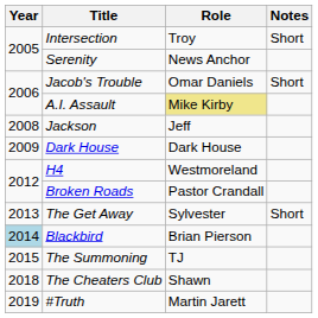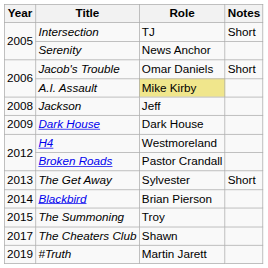 <table class="wikitable plainrowheaders sortable" style="margin-right: 0;">
 <tr>
 <th>Year</th>
 <th>Title</th>
 <th>Role</th>
 <th>Notes</th>
 </tr>
 <tr>
 <td rowspan="2">2005</td>
 <td><em>Intersection</em></td>
-<td>Troy</td>
+<td>TJ</td>
 <td>Short</td>
 </tr>
 <tr>
 <td><em>Serenity</em></td>
 <td>News Anchor</td>
 <td></td>
 </tr>
 <tr>
 <td rowspan="2">2006</td>
 <td><em>Jacob's Trouble</em></td>
 <td>Omar Daniels</td>
 <td>Short</td>
 </tr>
 <tr>
 <td><em>A.I. Assault</em></td>
 <td style="background: khaki;">Mike Kirby</td>
 <td></td>
 </tr>
 <tr>
 <td>2008</td>
 <td><em>Jackson</em></td>
 <td>Jeff</td>
 <td></td>
 </tr>
 <tr>
 <td>2009</td>
 <td><em><a href='#'>Dark House</a></em></td>
 <td>Dark House</td>
 <td></td>
 </tr>
 <tr>
 <td rowspan="2">2012</td>
 <td><em><a href='#'>H4</a></em></td>
 <td>Westmoreland</td>
 <td></td>
 </tr>
 <tr>
 <td><em><a href='#'>Broken Roads</a></em></td>
 <td>Pastor Crandall</td>
 <td></td>
 </tr>
 <tr>
 <td>2013</td>
 <td><em>The Get Away</em></td>
 <td>Sylvester</td>
 <td>Short</td>
 </tr>
 <tr>
-<td style="background: lightblue;">2014</td>
+<td>2014</td>
 <td><em><a href='#'>Blackbird</a></em></td>
 <td>Brian Pierson</td>
 <td></td>
 </tr>
 <tr>
 <td>2015</td>
 <td><em>The Summoning</em></td>
-<td>TJ</td>
+<td>Troy</td>
 <td></td>
 </tr>
 <tr>
-<td>2018</td>
+<td>2017</td>
 <td><em>The Cheaters Club</em></td>
 <td>Shawn</td>
 <td></td>
 </tr>
 <tr>
 <td>2019</td>
 <td><em>#Truth</em></td>
 <td>Martin Jarett</td>
 <td></td>
 </tr>
 </table>
